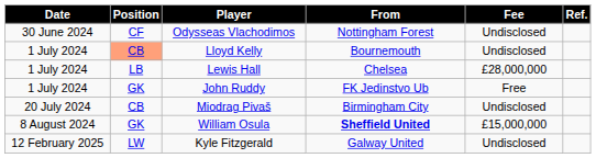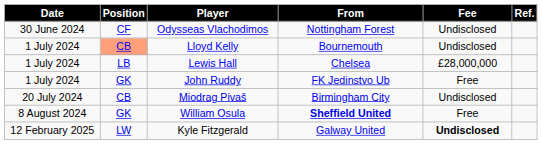 <table class="wikitable" style="text-align:center;font-size:95%">
 <tr>
 <th style="background:black;color:#FFFFFF;width:130px">Date</th>
 <th style="background:black;color:#FFFFFF;width:50px">Position</th>
 <th style="background:black;color:#FFFFFF;width:180px">Player</th>
 <th style="background:black;color:#FFFFFF;width:200px">From</th>
 <th style="background:black;color:#FFFFFF;width:120px">Fee</th>
 <th style="background:black;color:#FFFFFF;width:25px">Ref.</th>
 </tr>
 <tr>
 <td>30 June 2024</td>
 <td><a href='#'>CF</a></td>
 <td> <a href='#'>Odysseas Vlachodimos</a></td>
 <td> <a href='#'>Nottingham Forest</a></td>
 <td>Undisclosed</td>
 <td></td>
 </tr>
 <tr>
 <td>1 July 2024</td>
 <td style="background: lightsalmon;"><a href='#'>CB</a></td>
 <td> <a href='#'>Lloyd Kelly</a></td>
 <td> <a href='#'>Bournemouth</a></td>
 <td>Undisclosed</td>
 <td></td>
 </tr>
 <tr>
 <td>1 July 2024</td>
 <td><a href='#'>LB</a></td>
 <td> <a href='#'>Lewis Hall</a></td>
 <td> <a href='#'>Chelsea</a></td>
 <td>£28,000,000</td>
 <td></td>
 </tr>
 <tr>
 <td>1 July 2024</td>
 <td><a href='#'>GK</a></td>
 <td> <a href='#'>John Ruddy</a></td>
 <td> <a href='#'>FK Jedinstvo Ub</a></td>
 <td>Free</td>
 <td></td>
 </tr>
 <tr>
 <td>20 July 2024</td>
 <td><a href='#'>CB</a></td>
 <td> <a href='#'>Miodrag Pivaš</a></td>
 <td> <a href='#'>Birmingham City</a></td>
 <td>Undisclosed</td>
 <td></td>
 </tr>
 <tr>
 <td>8 August 2024</td>
 <td><a href='#'>GK</a></td>
 <td> <a href='#'>William Osula</a></td>
 <td><strong> <a href='#'>Sheffield United</a></strong></td>
-<td>£15,000,000</td>
+<td>Free</td>
 <td></td>
 </tr>
 <tr>
 <td>12 February 2025</td>
 <td><a href='#'>LW</a></td>
 <td> Kyle Fitzgerald</td>
 <td> <a href='#'>Galway United</a></td>
-<td>Undisclosed</td>
+<td><strong>Undisclosed</strong></td>
 <td></td>
 </tr>
 </table>
